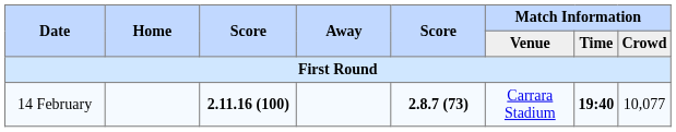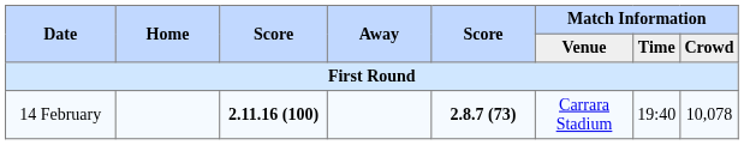 <table border=1 style="border-collapse:collapse; font-size:85%; text-align:center;" cellpadding=3 cellspacing=0 width=95%>
 <tr bgcolor=#C1D8FF>
 <th rowspan=2 width=17%>Date</th>
 <th rowspan=2 width=17%>Home</th>
 <th rowspan=2 width=17%>Score</th>
 <th rowspan=2 width=17%>Away</th>
 <th rowspan=2 width=17%>Score</th>
 <th colspan=3>Match Information</th>
 </tr>
 <tr bgcolor=#EFEFEF>
 <th width=17%>Venue</th>
 <th width=10%>Time</th>
 <th width=10%>Crowd</th>
 </tr>
 <tr bgcolor="#D0E7FF">
 <td colspan=8><strong>First Round</strong></td>
 </tr>
 <tr bgcolor=#F5FAFF>
 <td>14 February</td>
 <td><strong></strong></td>
 <td><strong>2.11.16 (100)</strong></td>
 <td></td>
 <td><strong>2.8.7 (73)</strong></td>
 <td><a href='#'>Carrara Stadium</a></td>
-<td><strong>19:40</strong></td>
-<td>10,077</td>
+<td>19:40</td>
+<td>10,078</td>
 </tr>
 </table>
